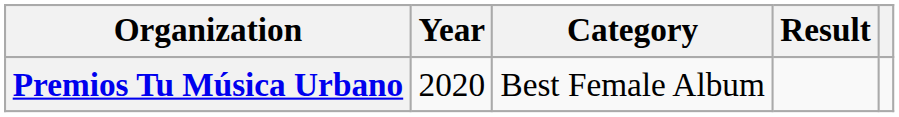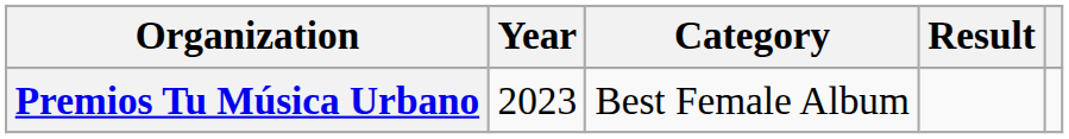 <table class="wikitable sortable plainrowheaders" style="border:none; margin:0;">
 <tr>
 <th scope="col">Organization</th>
 <th scope="col">Year</th>
 <th scope="col">Category</th>
 <th scope="col">Result</th>
 <th class="unsortable" scope="col"></th>
 </tr>
 <tr>
 <th scope="row"><a href='#'>Premios Tu Música Urbano</a></th>
-<td>2020</td>
+<td>2023</td>
 <td>Best Female Album</td>
 <td></td>
 <td style="text-align:center;"></td>
 </tr>
 <tr>
 </tr>
 </table>
